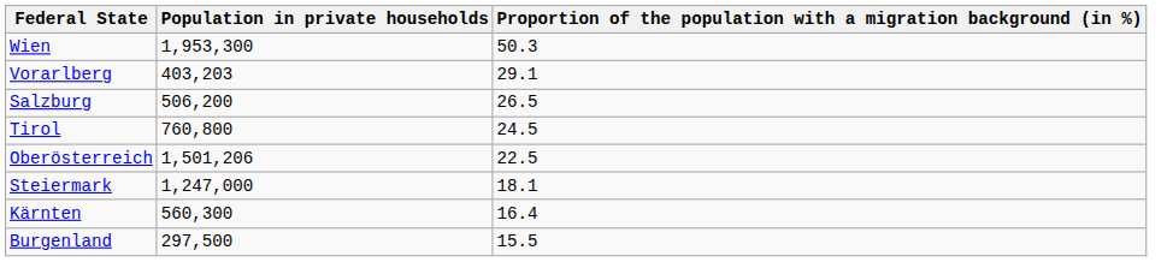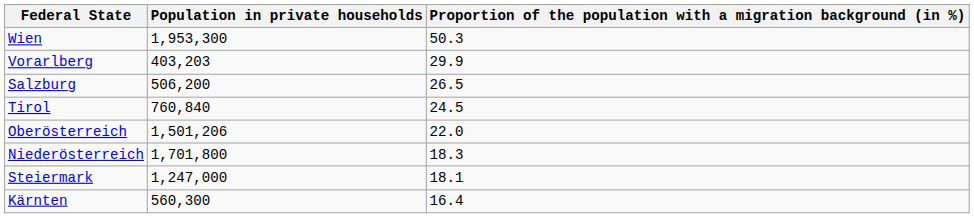 <table class="wikitable sortable">
 <tr>
 <th>Federal State</th>
 <th>Population in private households</th>
 <th>Proportion of the population with a migration background (in %)</th>
 </tr>
 <tr>
 <td><a href='#'>Wien</a></td>
 <td>1,953,300</td>
 <td>50.3</td>
 </tr>
 <tr>
 <td><a href='#'>Vorarlberg</a></td>
 <td>403,203</td>
-<td>29.1</td>
+<td>29.9</td>
 </tr>
 <tr>
 <td><a href='#'>Salzburg</a></td>
 <td>506,200</td>
 <td>26.5</td>
 </tr>
 <tr>
 <td><a href='#'>Tirol</a></td>
-<td>760,800</td>
+<td>760,840</td>
 <td>24.5</td>
 </tr>
 <tr>
 <td><a href='#'>Oberösterreich</a></td>
 <td>1,501,206</td>
-<td>22.5</td>
+<td>22.0</td>
+</tr>
+<tr>
+<td><a href='#'>Niederösterreich</a></td>
+<td>1,701,800</td>
+<td>18.3</td>
 </tr>
 <tr>
 <td><a href='#'>Steiermark</a></td>
 <td>1,247,000</td>
 <td>18.1</td>
 </tr>
 <tr>
 <td><a href='#'>Kärnten</a></td>
 <td>560,300</td>
 <td>16.4</td>
 </tr>
-<tr>
-<td><a href='#'>Burgenland</a></td>
-<td>297,500</td>
-<td>15.5</td>
-</tr>
 </table>
